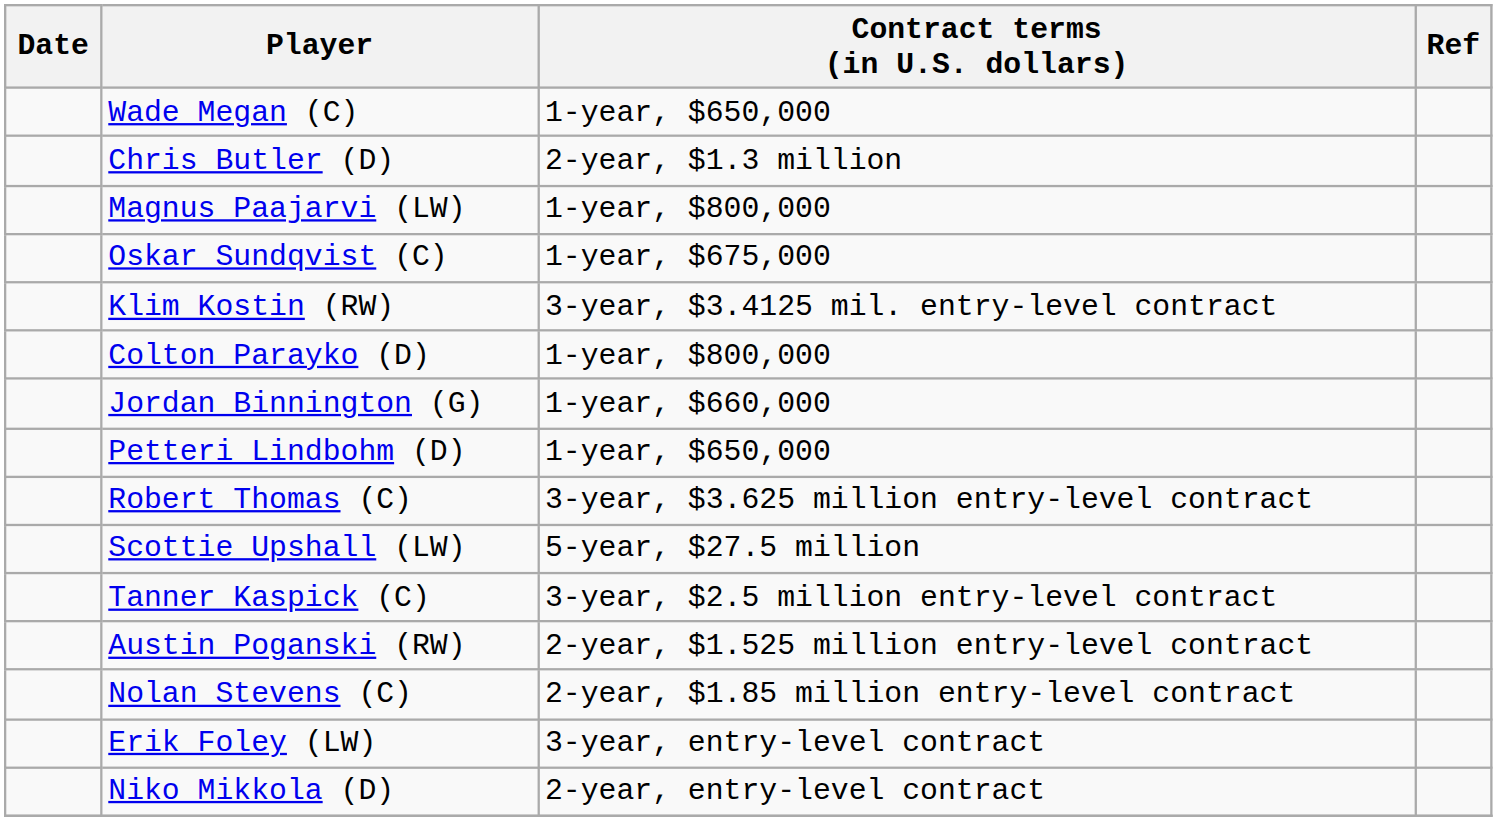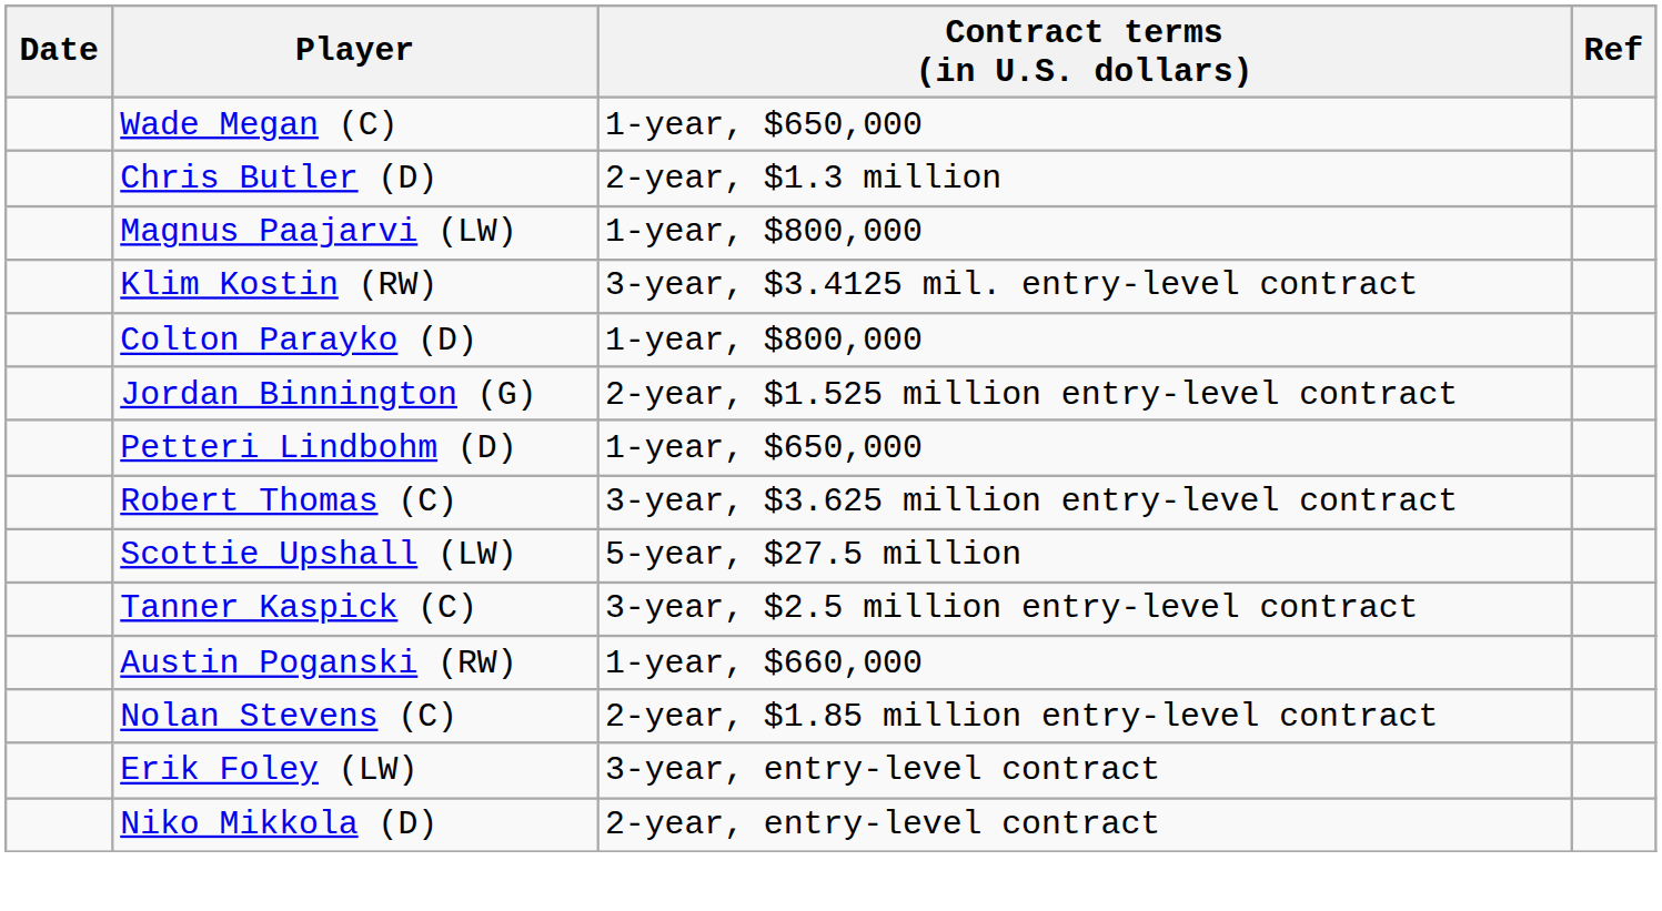 <table class="wikitable" style="border-collapse: collapse; width: 50em; padding: 3;">
 <tr style="background:#ddd;">
 <th>Date</th>
 <th>Player</th>
 <th>Contract terms<br>(in U.S. dollars)</th>
 <th>Ref</th>
 </tr>
 <tr>
 <td></td>
 <td><a href='#'>Wade Megan</a> (C)</td>
 <td>1-year, $650,000</td>
 <td></td>
 </tr>
 <tr>
 <td></td>
 <td><a href='#'>Chris Butler</a> (D)</td>
 <td>2-year, $1.3 million</td>
 <td></td>
 </tr>
 <tr>
 <td></td>
 <td><a href='#'>Magnus Paajarvi</a> (LW)</td>
 <td>1-year, $800,000</td>
 <td></td>
 </tr>
 <tr>
 <td></td>
-<td><a href='#'>Oskar Sundqvist</a> (C)</td>
-<td>1-year, $675,000</td>
-<td></td>
-</tr>
-<tr>
-<td></td>
 <td><a href='#'>Klim Kostin</a> (RW)</td>
 <td>3-year, $3.4125 mil. entry-level contract</td>
 <td></td>
 </tr>
 <tr>
 <td></td>
 <td><a href='#'>Colton Parayko</a> (D)</td>
 <td>1-year, $800,000</td>
 <td></td>
 </tr>
 <tr>
 <td></td>
 <td><a href='#'>Jordan Binnington</a> (G)</td>
-<td>1-year, $660,000</td>
+<td>2-year, $1.525 million entry-level contract</td>
 <td></td>
 </tr>
 <tr>
 <td></td>
 <td><a href='#'>Petteri Lindbohm</a> (D)</td>
 <td>1-year, $650,000</td>
 <td></td>
 </tr>
 <tr>
 <td></td>
 <td><a href='#'>Robert Thomas</a> (C)</td>
 <td>3-year, $3.625 million entry-level contract</td>
 <td></td>
 </tr>
 <tr>
 <td></td>
 <td><a href='#'>Scottie Upshall</a> (LW)</td>
 <td>5-year, $27.5 million</td>
 <td></td>
 </tr>
 <tr>
 <td></td>
 <td><a href='#'>Tanner Kaspick</a> (C)</td>
 <td>3-year, $2.5 million entry-level contract</td>
 <td></td>
 </tr>
 <tr>
 <td></td>
 <td><a href='#'>Austin Poganski</a> (RW)</td>
-<td>2-year, $1.525 million entry-level contract</td>
+<td>1-year, $660,000</td>
 <td></td>
 </tr>
 <tr>
 <td></td>
 <td><a href='#'>Nolan Stevens</a> (C)</td>
 <td>2-year, $1.85 million entry-level contract</td>
 <td></td>
 </tr>
 <tr>
 <td></td>
 <td><a href='#'>Erik Foley</a> (LW)</td>
 <td>3-year, entry-level contract</td>
 <td></td>
 </tr>
 <tr>
 <td></td>
 <td><a href='#'>Niko Mikkola</a> (D)</td>
 <td>2-year, entry-level contract</td>
 <td></td>
 </tr>
 <tr>
 </tr>
 </table>
